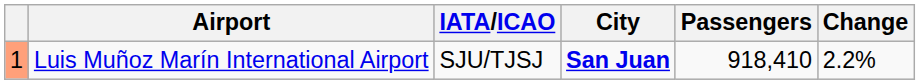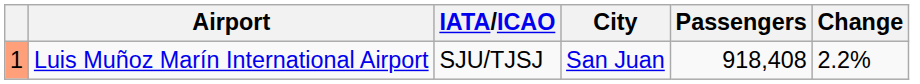 <table class="wikitable sortable">
 <tr>
 <th></th>
 <th>Airport</th>
 <th><a href='#'>IATA</a>/<a href='#'>ICAO</a></th>
 <th>City</th>
 <th>Passengers</th>
 <th>Change</th>
 </tr>
 <tr>
 <td style="background: lightsalmon;">1</td>
 <td><a href='#'>Luis Muñoz Marín International Airport</a></td>
 <td>SJU/TJSJ</td>
-<td><strong><a href='#'>San Juan</a></strong></td>
-<td align="right">918,410</td>
+<td><a href='#'>San Juan</a></td>
+<td align="right">918,408</td>
 <td> 2.2%</td>
 </tr>
 </table>
